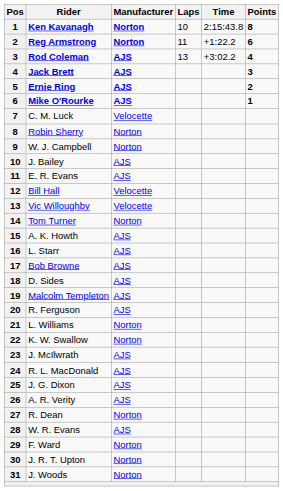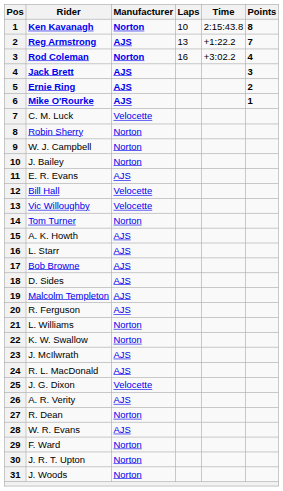 <table class="wikitable" style="font-size: 95%;">
 <tr>
 <th>Pos</th>
 <th>Rider</th>
 <th>Manufacturer</th>
 <th>Laps</th>
 <th>Time</th>
 <th>Points</th>
 </tr>
 <tr>
 <th>1</th>
 <td> <strong><a href='#'>Ken Kavanagh</a></strong></td>
 <td><strong><a href='#'>Norton</a></strong></td>
 <td>10</td>
 <td>2:15:43.8</td>
 <td><strong>8</strong></td>
 </tr>
 <tr>
 <th>2</th>
 <td> <strong><a href='#'>Reg Armstrong</a></strong></td>
-<td><strong><a href='#'>Norton</a></strong></td>
-<td>11</td>
+<td><strong><a href='#'>AJS</a></strong></td>
+<td>13</td>
 <td>+1:22.2</td>
-<td><strong>6</strong></td>
+<td><strong>7</strong></td>
 </tr>
 <tr>
 <th>3</th>
 <td> <strong><a href='#'>Rod Coleman</a></strong></td>
-<td><strong><a href='#'>AJS</a></strong></td>
-<td>13</td>
+<td><strong><a href='#'>Norton</a></strong></td>
+<td>16</td>
 <td>+3:02.2</td>
 <td><strong>4</strong></td>
 </tr>
 <tr>
 <th>4</th>
 <td> <strong><a href='#'>Jack Brett</a></strong></td>
 <td><strong><a href='#'>AJS</a></strong></td>
 <td></td>
 <td></td>
 <td><strong>3</strong></td>
 </tr>
 <tr>
 <th>5</th>
 <td> <strong><a href='#'>Ernie Ring</a></strong></td>
 <td><strong><a href='#'>AJS</a></strong></td>
 <td></td>
 <td></td>
 <td><strong>2</strong></td>
 </tr>
 <tr>
 <th>6</th>
 <td> <strong><a href='#'>Mike O'Rourke</a></strong></td>
 <td><strong><a href='#'>AJS</a></strong></td>
 <td></td>
 <td></td>
 <td><strong>1</strong></td>
 </tr>
 <tr>
 <th>7</th>
 <td> C. M. Luck</td>
 <td><a href='#'>Velocette</a></td>
 <td></td>
 <td></td>
 <td></td>
 </tr>
 <tr>
 <th>8</th>
 <td> <a href='#'>Robin Sherry</a></td>
 <td><a href='#'>Norton</a></td>
 <td></td>
 <td></td>
 <td></td>
 </tr>
 <tr>
 <th>9</th>
 <td> W. J. Campbell</td>
 <td><a href='#'>Norton</a></td>
 <td></td>
 <td></td>
 <td></td>
 </tr>
 <tr>
 <th>10</th>
 <td> J. Bailey</td>
-<td><a href='#'>AJS</a></td>
+<td><a href='#'>Norton</a></td>
 <td></td>
 <td></td>
 <td></td>
 </tr>
 <tr>
 <th>11</th>
 <td> E. R. Evans</td>
 <td><a href='#'>AJS</a></td>
 <td></td>
 <td></td>
 <td></td>
 </tr>
 <tr>
 <th>12</th>
 <td> <a href='#'>Bill Hall</a></td>
 <td><a href='#'>Velocette</a></td>
 <td></td>
 <td></td>
 <td></td>
 </tr>
 <tr>
 <th>13</th>
 <td> <a href='#'>Vic Willoughby</a></td>
 <td><a href='#'>Velocette</a></td>
 <td></td>
 <td></td>
 <td></td>
 </tr>
 <tr>
 <th>14</th>
 <td> <a href='#'>Tom Turner</a></td>
 <td><a href='#'>Norton</a></td>
 <td></td>
 <td></td>
 <td></td>
 </tr>
 <tr>
 <th>15</th>
 <td> A. K. Howth</td>
 <td><a href='#'>AJS</a></td>
 <td></td>
 <td></td>
 <td></td>
 </tr>
 <tr>
 <th>16</th>
 <td> L. Starr</td>
 <td><a href='#'>AJS</a></td>
 <td></td>
 <td></td>
 <td></td>
 </tr>
 <tr>
 <th>17</th>
 <td> <a href='#'>Bob Browne</a></td>
 <td><a href='#'>AJS</a></td>
 <td></td>
 <td></td>
 <td></td>
 </tr>
 <tr>
 <th>18</th>
 <td> D. Sides</td>
 <td><a href='#'>AJS</a></td>
 <td></td>
 <td></td>
 <td></td>
 </tr>
 <tr>
 <th>19</th>
 <td> <a href='#'>Malcolm Templeton</a></td>
 <td><a href='#'>AJS</a></td>
 <td></td>
 <td></td>
 <td></td>
 </tr>
 <tr>
 <th>20</th>
 <td> R. Ferguson</td>
 <td><a href='#'>AJS</a></td>
 <td></td>
 <td></td>
 <td></td>
 </tr>
 <tr>
 <th>21</th>
 <td> L. Williams</td>
 <td><a href='#'>Norton</a></td>
 <td></td>
 <td></td>
 <td></td>
 </tr>
 <tr>
 <th>22</th>
 <td> K. W. Swallow</td>
 <td><a href='#'>Norton</a></td>
 <td></td>
 <td></td>
 <td></td>
 </tr>
 <tr>
 <th>23</th>
 <td> J. McIlwrath</td>
 <td><a href='#'>AJS</a></td>
 <td></td>
 <td></td>
 <td></td>
 </tr>
 <tr>
 <th>24</th>
 <td> R. L. MacDonald</td>
 <td><a href='#'>AJS</a></td>
 <td></td>
 <td></td>
 <td></td>
 </tr>
 <tr>
 <th>25</th>
 <td> J. G. Dixon</td>
-<td><a href='#'>AJS</a></td>
+<td><a href='#'>Velocette</a></td>
 <td></td>
 <td></td>
 <td></td>
 </tr>
 <tr>
 <th>26</th>
 <td> A. R. Verity</td>
 <td><a href='#'>AJS</a></td>
 <td></td>
 <td></td>
 <td></td>
 </tr>
 <tr>
 <th>27</th>
 <td> R. Dean</td>
 <td><a href='#'>Norton</a></td>
 <td></td>
 <td></td>
 <td></td>
 </tr>
 <tr>
 <th>28</th>
 <td> W. R. Evans</td>
 <td><a href='#'>AJS</a></td>
 <td></td>
 <td></td>
 <td></td>
 </tr>
 <tr>
 <th>29</th>
 <td> F. Ward</td>
 <td><a href='#'>Norton</a></td>
 <td></td>
 <td></td>
 <td></td>
 </tr>
 <tr>
 <th>30</th>
 <td> J. R. T. Upton</td>
 <td><a href='#'>Norton</a></td>
 <td></td>
 <td></td>
 <td></td>
 </tr>
 <tr>
 <th>31</th>
 <td> J. Woods</td>
 <td><a href='#'>Norton</a></td>
 <td></td>
 <td></td>
 <td></td>
 </tr>
 <tr>
 <th colspan=6></th>
 </tr>
 </table>
